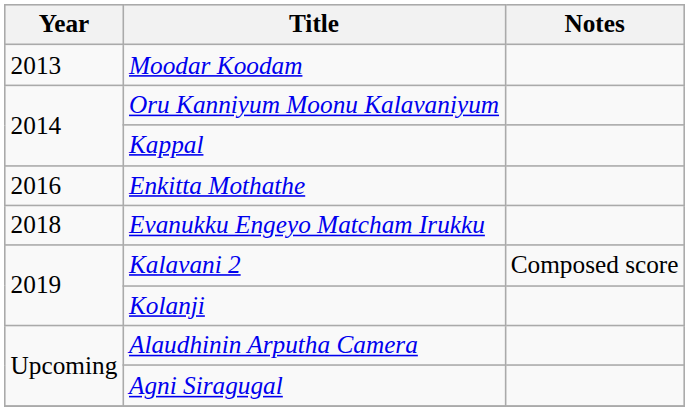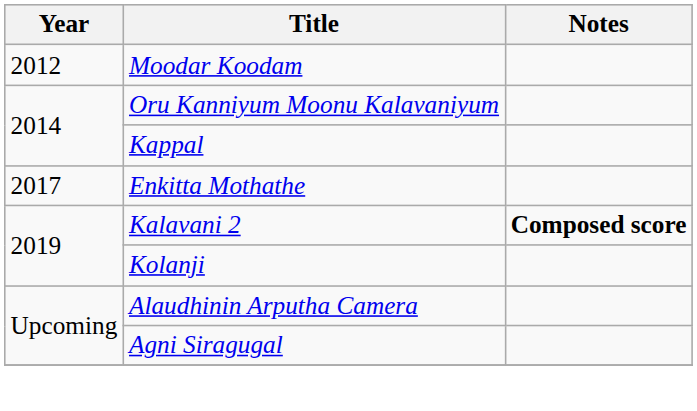 <table class="wikitable sortable">
 <tr>
 <th>Year</th>
 <th>Title</th>
 <th>Notes</th>
 </tr>
 <tr>
-<td rowspan="1">2013</td>
+<td rowspan="1">2012</td>
 <td><em><a href='#'>Moodar Koodam</a></em></td>
 <td></td>
 </tr>
 <tr>
 <td rowspan="2">2014</td>
 <td><em><a href='#'>Oru Kanniyum Moonu Kalavaniyum</a></em></td>
 <td></td>
 </tr>
 <tr>
 <td><em><a href='#'>Kappal</a></em></td>
 <td></td>
 </tr>
 <tr>
-<td rowspan="1">2016</td>
+<td rowspan="1">2017</td>
 <td><em><a href='#'>Enkitta Mothathe</a></em></td>
-<td></td>
-</tr>
-<tr>
-<td rowspan="1">2018</td>
-<td><em><a href='#'>Evanukku Engeyo Matcham Irukku</a></em></td>
 <td></td>
 </tr>
 <tr>
 <td rowspan="2">2019</td>
 <td><em><a href='#'>Kalavani 2</a></em></td>
-<td>Composed score</td>
+<td><strong>Composed score</strong></td>
 </tr>
 <tr>
 <td><em><a href='#'>Kolanji</a></em></td>
 <td></td>
 </tr>
 <tr>
 <td rowspan="2">Upcoming</td>
 <td><em><a href='#'>Alaudhinin Arputha Camera</a></em></td>
 <td></td>
 </tr>
 <tr>
 <td><em><a href='#'>Agni Siragugal</a></em></td>
 <td></td>
 </tr>
 <tr>
 </tr>
 </table>
